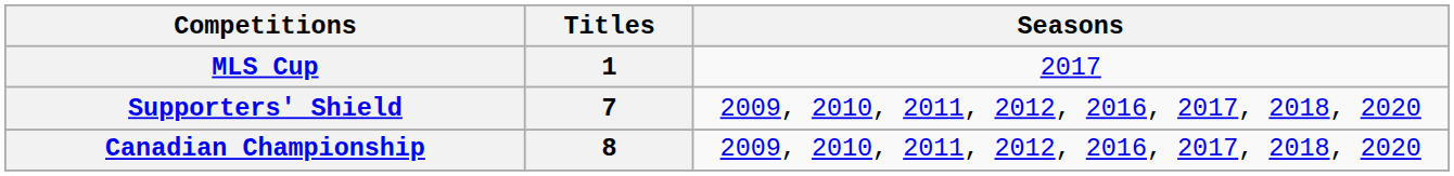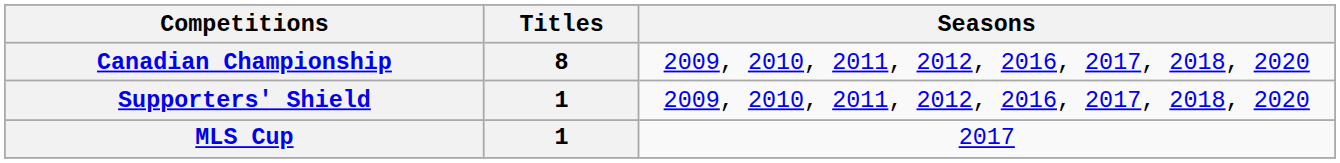 <table class="wikitable">
 <tr>
 <th style="width:260px">Competitions</th>
 <th style="width:80px">Titles</th>
 <th style="width:380px">Seasons</th>
 </tr>
 <tr>
+<th style="text-align:center"><a href='#'>Canadian Championship</a></th>
+<th>8</th>
+<td style="text-align:center"><a href='#'>2009</a>, <a href='#'>2010</a>, <a href='#'>2011</a>, <a href='#'>2012</a>, <a href='#'>2016</a>, <a href='#'>2017</a>, <a href='#'>2018</a>, <a href='#'>2020</a></td>
+</tr>
+<tr>
+<th style="text-align:center"><a href='#'>Supporters' Shield</a></th>
+<th>1</th>
+<td style="text-align:center"><a href='#'>2009</a>, <a href='#'>2010</a>, <a href='#'>2011</a>, <a href='#'>2012</a>, <a href='#'>2016</a>, <a href='#'>2017</a>, <a href='#'>2018</a>, <a href='#'>2020</a></td>
+</tr>
+<tr>
 <th style="text-align:center"><a href='#'>MLS Cup</a></th>
 <th>1</th>
 <td style="text-align:center"><a href='#'>2017</a></td>
 </tr>
-<tr>
-<th style="text-align:center"><a href='#'>Supporters' Shield</a></th>
-<th>7</th>
-<td style="text-align:center"><a href='#'>2009</a>, <a href='#'>2010</a>, <a href='#'>2011</a>, <a href='#'>2012</a>, <a href='#'>2016</a>, <a href='#'>2017</a>, <a href='#'>2018</a>, <a href='#'>2020</a></td>
-</tr>
-<tr>
-<th style="text-align:center"><a href='#'>Canadian Championship</a></th>
-<th>8</th>
-<td style="text-align:center"><a href='#'>2009</a>, <a href='#'>2010</a>, <a href='#'>2011</a>, <a href='#'>2012</a>, <a href='#'>2016</a>, <a href='#'>2017</a>, <a href='#'>2018</a>, <a href='#'>2020</a></td>
-</tr>
 </table>
